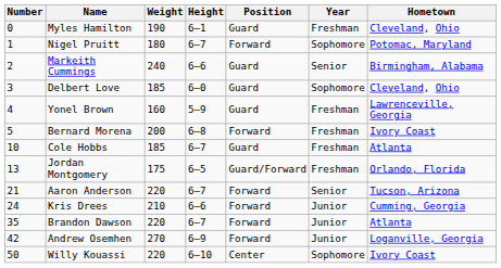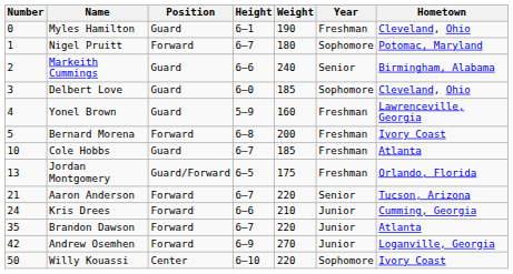 <table class="wikitable" style="font-size: 95%;">
 <tr>
 <th>Number</th>
 <th>Name</th>
+<th>Position</th>
+<th>Height</th>
 <th>Weight</th>
-<th>Height</th>
-<th>Position</th>
 <th>Year</th>
 <th>Hometown</th>
 </tr>
 <tr>
 <td>0</td>
 <td>Myles Hamilton</td>
+<td>Guard</td>
+<td>6–1</td>
 <td>190</td>
-<td>6–1</td>
-<td>Guard</td>
 <td>Freshman</td>
 <td><a href='#'>Cleveland</a>, <a href='#'>Ohio</a></td>
 </tr>
 <tr>
 <td>1</td>
 <td>Nigel Pruitt</td>
+<td>Forward</td>
+<td>6–7</td>
 <td>180</td>
-<td>6–7</td>
-<td>Forward</td>
 <td>Sophomore</td>
 <td><a href='#'>Potomac, Maryland</a></td>
 </tr>
 <tr>
 <td>2</td>
 <td><a href='#'>Markeith Cummings</a></td>
+<td>Guard</td>
+<td>6–6</td>
 <td>240</td>
-<td>6–6</td>
-<td>Guard</td>
 <td>Senior</td>
 <td><a href='#'>Birmingham, Alabama</a></td>
 </tr>
 <tr>
 <td>3</td>
 <td>Delbert Love</td>
+<td>Guard</td>
+<td>6–0</td>
 <td>185</td>
-<td>6–0</td>
-<td>Guard</td>
 <td>Sophomore</td>
 <td><a href='#'>Cleveland</a>, <a href='#'>Ohio</a></td>
 </tr>
 <tr>
 <td>4</td>
 <td>Yonel Brown</td>
+<td>Guard</td>
+<td>5–9</td>
 <td>160</td>
-<td>5–9</td>
-<td>Guard</td>
 <td>Freshman</td>
 <td><a href='#'>Lawrenceville, Georgia</a></td>
 </tr>
 <tr>
 <td>5</td>
 <td>Bernard Morena</td>
+<td>Forward</td>
+<td>6–8</td>
 <td>200</td>
-<td>6–8</td>
-<td>Forward</td>
 <td>Freshman</td>
 <td><a href='#'>Ivory Coast</a></td>
 </tr>
 <tr>
 <td>10</td>
 <td>Cole Hobbs</td>
+<td>Guard</td>
+<td>6–7</td>
 <td>185</td>
-<td>6–7</td>
-<td>Guard</td>
 <td>Freshman</td>
 <td><a href='#'>Atlanta</a></td>
 </tr>
 <tr>
 <td>13</td>
 <td>Jordan Montgomery</td>
+<td>Guard/Forward</td>
+<td>6–5</td>
 <td>175</td>
-<td>6–5</td>
-<td>Guard/Forward</td>
 <td>Freshman</td>
 <td><a href='#'>Orlando, Florida</a></td>
 </tr>
 <tr>
 <td>21</td>
 <td>Aaron Anderson</td>
+<td>Forward</td>
+<td>6–7</td>
 <td>220</td>
-<td>6–7</td>
-<td>Forward</td>
 <td>Senior</td>
 <td><a href='#'>Tucson, Arizona</a></td>
 </tr>
 <tr>
 <td>24</td>
 <td>Kris Drees</td>
+<td>Forward</td>
+<td>6–6</td>
 <td>210</td>
-<td>6–6</td>
-<td>Forward</td>
 <td>Junior</td>
 <td><a href='#'>Cumming, Georgia</a></td>
 </tr>
 <tr>
 <td>35</td>
 <td>Brandon Dawson</td>
+<td>Forward</td>
+<td>6–7</td>
 <td>220</td>
-<td>6–7</td>
-<td>Forward</td>
 <td>Junior</td>
 <td><a href='#'>Atlanta</a></td>
 </tr>
 <tr>
 <td>42</td>
 <td>Andrew Osemhen</td>
+<td>Forward</td>
+<td>6–9</td>
 <td>270</td>
-<td>6–9</td>
-<td>Forward</td>
 <td>Junior</td>
 <td><a href='#'>Loganville, Georgia</a></td>
 </tr>
 <tr>
 <td>50</td>
 <td>Willy Kouassi</td>
+<td>Center</td>
+<td>6–10</td>
 <td>220</td>
-<td>6–10</td>
-<td>Center</td>
 <td>Sophomore</td>
 <td><a href='#'>Ivory Coast</a></td>
 </tr>
 </table>
